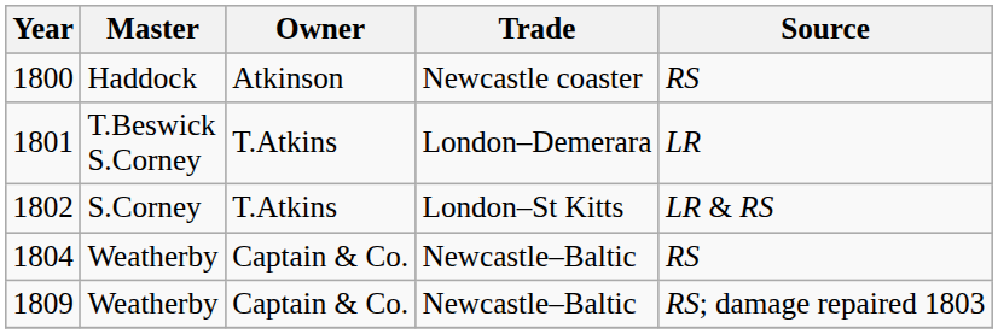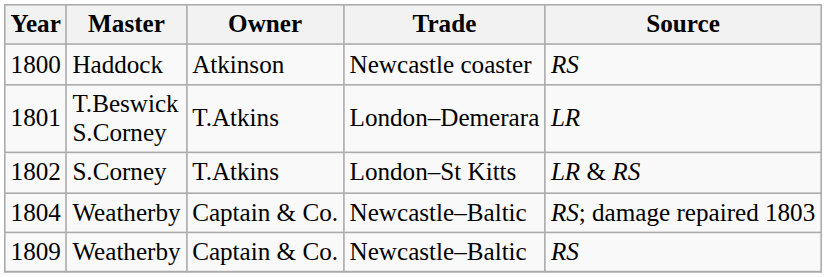 <table class=" wikitable">
 <tr>
 <th>Year</th>
 <th>Master</th>
 <th>Owner</th>
 <th>Trade</th>
 <th>Source</th>
 </tr>
 <tr>
 <td>1800</td>
 <td>Haddock</td>
 <td>Atkinson</td>
 <td>Newcastle coaster</td>
 <td><em>RS</em></td>
 </tr>
 <tr>
 <td>1801</td>
 <td>T.Beswick<br>S.Corney</td>
 <td>T.Atkins</td>
 <td>London–Demerara</td>
 <td><em>LR</em></td>
 </tr>
 <tr>
 <td>1802</td>
 <td>S.Corney</td>
 <td>T.Atkins</td>
 <td>London–St Kitts</td>
 <td><em>LR</em> & <em>RS</em></td>
 </tr>
 <tr>
 <td>1804</td>
 <td>Weatherby</td>
 <td>Captain & Co.</td>
 <td>Newcastle–Baltic</td>
-<td><em>RS</em></td>
+<td><em>RS</em>; damage repaired 1803</td>
 </tr>
 <tr>
 <td>1809</td>
 <td>Weatherby</td>
 <td>Captain & Co.</td>
 <td>Newcastle–Baltic</td>
-<td><em>RS</em>; damage repaired 1803</td>
+<td><em>RS</em></td>
 </tr>
 <tr>
 </tr>
 </table>
